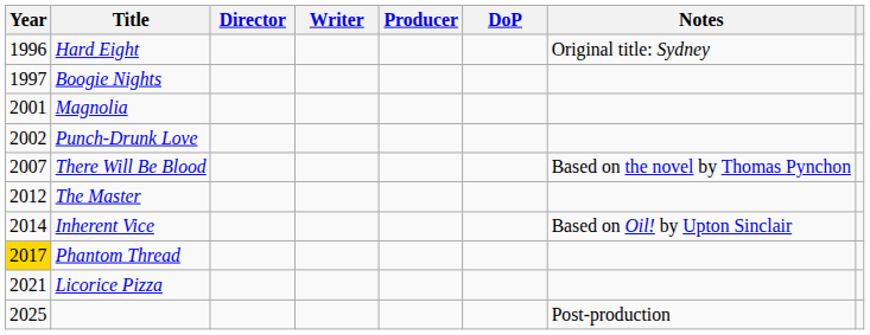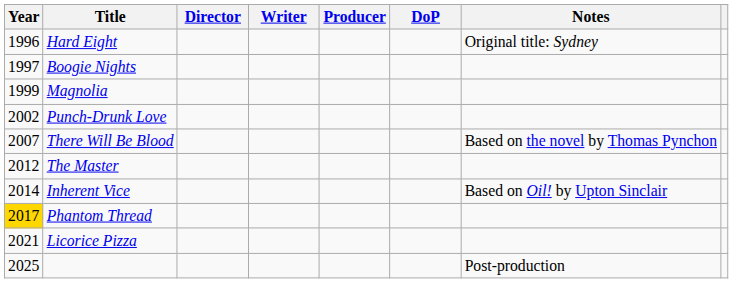 <table class="wikitable">
 <tr>
 <th>Year</th>
 <th>Title</th>
 <th width="65"><a href='#'>Director</a></th>
 <th width="65"><a href='#'>Writer</a></th>
 <th width="65"><a href='#'>Producer</a></th>
 <th width="65"><a href='#'>DoP</a></th>
 <th>Notes</th>
 <th></th>
 </tr>
 <tr>
 <td>1996</td>
 <td><em><a href='#'>Hard Eight</a></em></td>
 <td></td>
 <td></td>
 <td></td>
 <td></td>
 <td>Original title: <em>Sydney</em></td>
 <td></td>
 </tr>
 <tr>
 <td>1997</td>
 <td><em><a href='#'>Boogie Nights</a></em></td>
 <td></td>
 <td></td>
 <td></td>
 <td></td>
 <td></td>
 <td></td>
 </tr>
 <tr>
-<td>2001</td>
+<td>1999</td>
 <td><em><a href='#'>Magnolia</a></em></td>
 <td></td>
 <td></td>
 <td></td>
 <td></td>
 <td></td>
 <td></td>
 </tr>
 <tr>
 <td>2002</td>
 <td><em><a href='#'>Punch-Drunk Love</a></em></td>
 <td></td>
 <td></td>
 <td></td>
 <td></td>
 <td></td>
 <td></td>
 </tr>
 <tr>
 <td>2007</td>
 <td><em><a href='#'>There Will Be Blood</a></em></td>
 <td></td>
 <td></td>
 <td></td>
 <td></td>
 <td>Based on <a href='#'>the novel</a> by <a href='#'>Thomas Pynchon</a></td>
 <td></td>
 </tr>
 <tr>
 <td>2012</td>
 <td><em><a href='#'>The Master</a></em></td>
 <td></td>
 <td></td>
 <td></td>
 <td></td>
 <td></td>
 <td></td>
 </tr>
 <tr>
 <td>2014</td>
 <td><em><a href='#'>Inherent Vice</a></em></td>
 <td></td>
 <td></td>
 <td></td>
 <td></td>
 <td>Based on <em><a href='#'>Oil!</a></em> by <a href='#'>Upton Sinclair</a></td>
 <td></td>
 </tr>
 <tr>
 <td style="background: gold;">2017</td>
 <td><em><a href='#'>Phantom Thread</a></em></td>
 <td></td>
 <td></td>
 <td></td>
 <td></td>
 <td></td>
 <td></td>
 </tr>
 <tr>
 <td>2021</td>
 <td><em><a href='#'>Licorice Pizza</a></em></td>
 <td></td>
 <td></td>
 <td></td>
 <td></td>
 <td></td>
 <td></td>
 </tr>
 <tr>
 <td>2025</td>
 <td></td>
 <td></td>
 <td></td>
 <td></td>
 <td></td>
 <td>Post-production</td>
 <td></td>
 </tr>
 </table>
